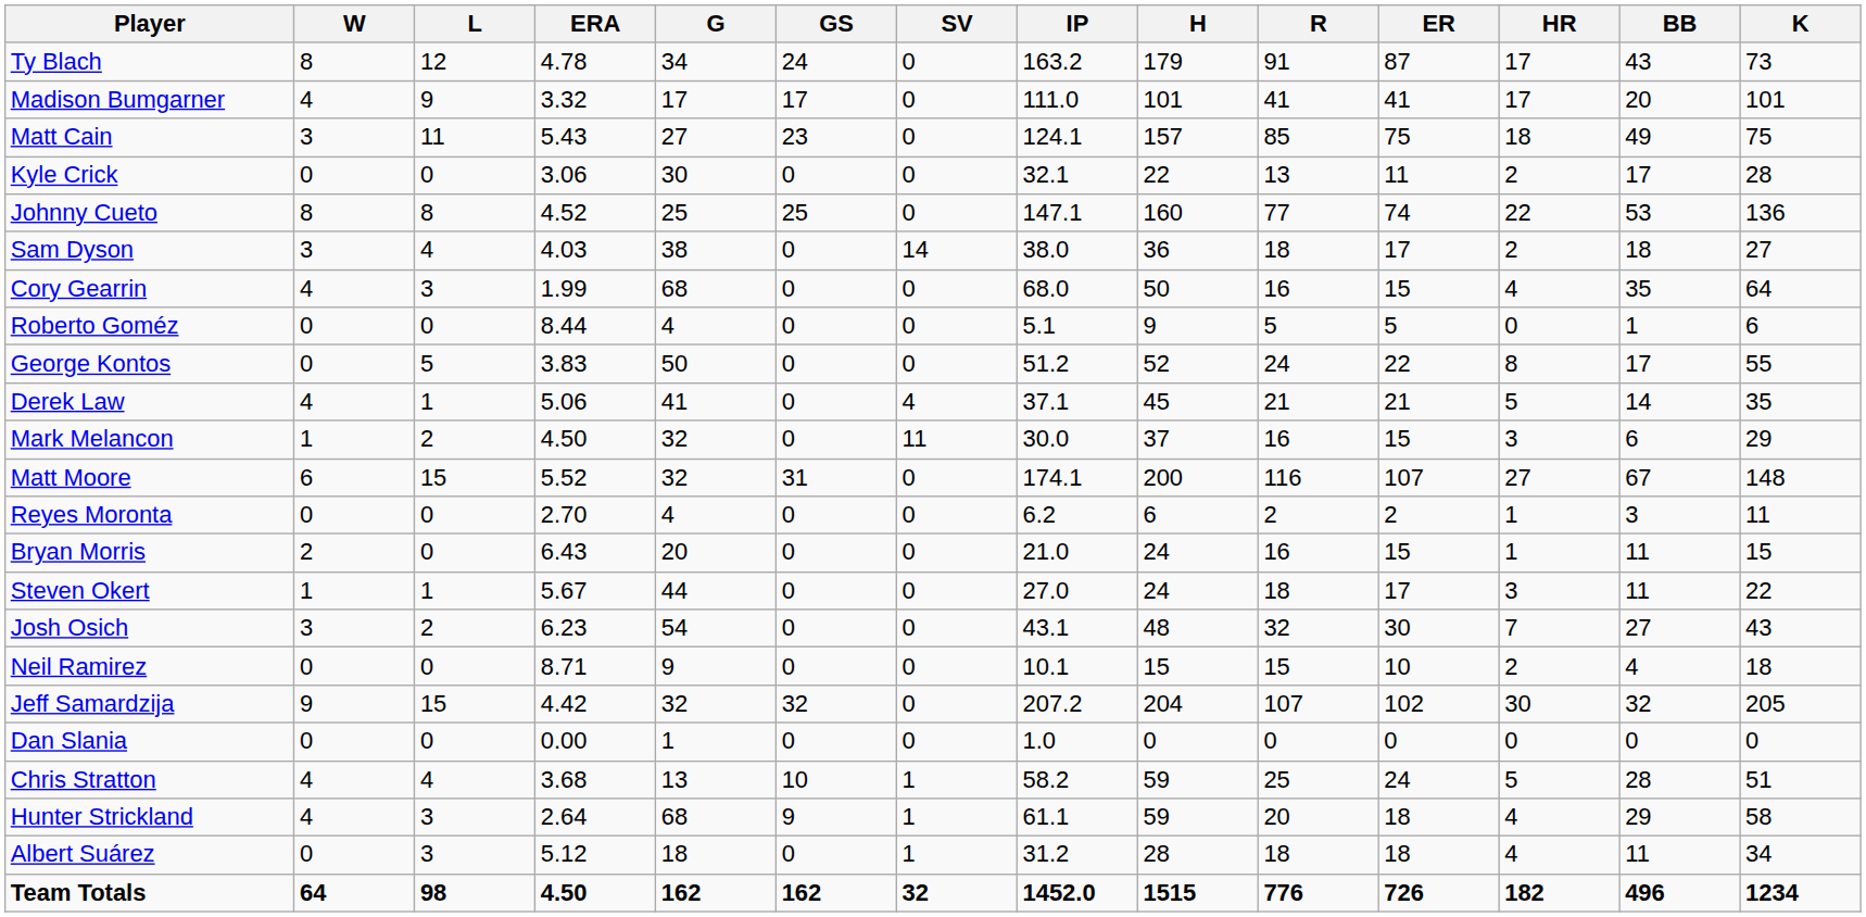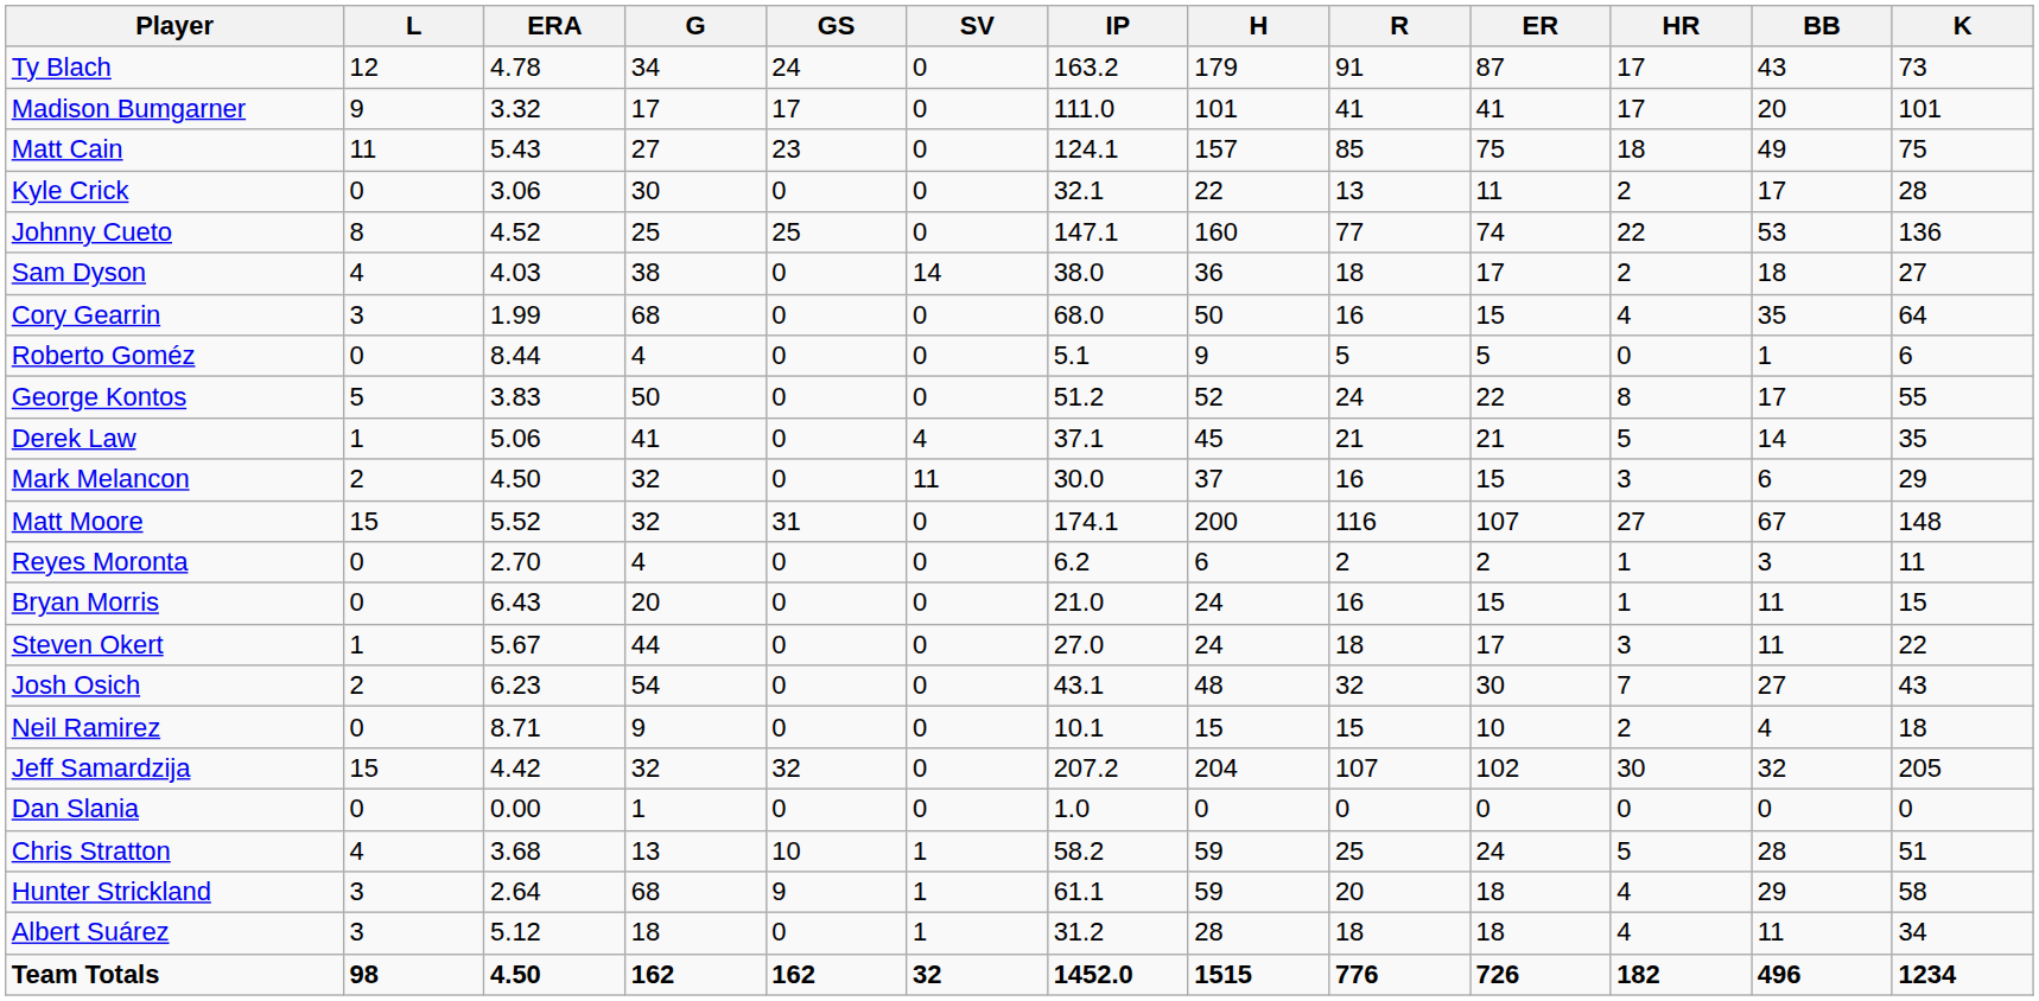 <table class="wikitable sortable">
 <tr>
 <th bgcolor="#DDDDFF" width="12%">Player</th>
-<th bgcolor="#DDDDFF" width="5%">W</th>
 <th bgcolor="#DDDDFF" width="5%">L</th>
 <th bgcolor="#DDDDFF" width="5%">ERA</th>
 <th bgcolor="#DDDDFF" width="5%">G</th>
 <th bgcolor="#DDDDFF" width="5%">GS</th>
 <th bgcolor="#DDDDFF" width="5%">SV</th>
 <th bgcolor="#DDDDFF" width="5%">IP</th>
 <th bgcolor="#DDDDFF" width="5%">H</th>
 <th bgcolor="#DDDDFF" width="5%">R</th>
 <th bgcolor="#DDDDFF" width="5%">ER</th>
 <th bgcolor="#DDDDFF" width="5%">HR</th>
 <th bgcolor="#DDDDFF" width="5%">BB</th>
 <th bgcolor="#DDDDFF" width="5%">K</th>
 </tr>
 <tr>
 <td><a href='#'>Ty Blach</a></td>
-<td>8</td>
 <td>12</td>
 <td>4.78</td>
 <td>34</td>
 <td>24</td>
 <td>0</td>
 <td>163.2</td>
 <td>179</td>
 <td>91</td>
 <td>87</td>
 <td>17</td>
 <td>43</td>
 <td>73</td>
 </tr>
 <tr>
 <td><a href='#'>Madison Bumgarner</a></td>
-<td>4</td>
 <td>9</td>
 <td>3.32</td>
 <td>17</td>
 <td>17</td>
 <td>0</td>
 <td>111.0</td>
 <td>101</td>
 <td>41</td>
 <td>41</td>
 <td>17</td>
 <td>20</td>
 <td>101</td>
 </tr>
 <tr>
 <td><a href='#'>Matt Cain</a></td>
-<td>3</td>
 <td>11</td>
 <td>5.43</td>
 <td>27</td>
 <td>23</td>
 <td>0</td>
 <td>124.1</td>
 <td>157</td>
 <td>85</td>
 <td>75</td>
 <td>18</td>
 <td>49</td>
 <td>75</td>
 </tr>
 <tr>
 <td><a href='#'>Kyle Crick</a></td>
 <td>0</td>
-<td>0</td>
 <td>3.06</td>
 <td>30</td>
 <td>0</td>
 <td>0</td>
 <td>32.1</td>
 <td>22</td>
 <td>13</td>
 <td>11</td>
 <td>2</td>
 <td>17</td>
 <td>28</td>
 </tr>
 <tr>
 <td><a href='#'>Johnny Cueto</a></td>
 <td>8</td>
-<td>8</td>
 <td>4.52</td>
 <td>25</td>
 <td>25</td>
 <td>0</td>
 <td>147.1</td>
 <td>160</td>
 <td>77</td>
 <td>74</td>
 <td>22</td>
 <td>53</td>
 <td>136</td>
 </tr>
 <tr>
 <td><a href='#'>Sam Dyson</a></td>
-<td>3</td>
 <td>4</td>
 <td>4.03</td>
 <td>38</td>
 <td>0</td>
 <td>14</td>
 <td>38.0</td>
 <td>36</td>
 <td>18</td>
 <td>17</td>
 <td>2</td>
 <td>18</td>
 <td>27</td>
 </tr>
 <tr>
 <td><a href='#'>Cory Gearrin</a></td>
-<td>4</td>
 <td>3</td>
 <td>1.99</td>
 <td>68</td>
 <td>0</td>
 <td>0</td>
 <td>68.0</td>
 <td>50</td>
 <td>16</td>
 <td>15</td>
 <td>4</td>
 <td>35</td>
 <td>64</td>
 </tr>
 <tr>
 <td><a href='#'>Roberto Goméz</a></td>
 <td>0</td>
-<td>0</td>
 <td>8.44</td>
 <td>4</td>
 <td>0</td>
 <td>0</td>
 <td>5.1</td>
 <td>9</td>
 <td>5</td>
 <td>5</td>
 <td>0</td>
 <td>1</td>
 <td>6</td>
 </tr>
 <tr>
 <td><a href='#'>George Kontos</a></td>
-<td>0</td>
 <td>5</td>
 <td>3.83</td>
 <td>50</td>
 <td>0</td>
 <td>0</td>
 <td>51.2</td>
 <td>52</td>
 <td>24</td>
 <td>22</td>
 <td>8</td>
 <td>17</td>
 <td>55</td>
 </tr>
 <tr>
 <td><a href='#'>Derek Law</a></td>
-<td>4</td>
 <td>1</td>
 <td>5.06</td>
 <td>41</td>
 <td>0</td>
 <td>4</td>
 <td>37.1</td>
 <td>45</td>
 <td>21</td>
 <td>21</td>
 <td>5</td>
 <td>14</td>
 <td>35</td>
 </tr>
 <tr>
 <td><a href='#'>Mark Melancon</a></td>
-<td>1</td>
 <td>2</td>
 <td>4.50</td>
 <td>32</td>
 <td>0</td>
 <td>11</td>
 <td>30.0</td>
 <td>37</td>
 <td>16</td>
 <td>15</td>
 <td>3</td>
 <td>6</td>
 <td>29</td>
 </tr>
 <tr>
 <td><a href='#'>Matt Moore</a></td>
-<td>6</td>
 <td>15</td>
 <td>5.52</td>
 <td>32</td>
 <td>31</td>
 <td>0</td>
 <td>174.1</td>
 <td>200</td>
 <td>116</td>
 <td>107</td>
 <td>27</td>
 <td>67</td>
 <td>148</td>
 </tr>
 <tr>
 <td><a href='#'>Reyes Moronta</a></td>
 <td>0</td>
-<td>0</td>
 <td>2.70</td>
 <td>4</td>
 <td>0</td>
 <td>0</td>
 <td>6.2</td>
 <td>6</td>
 <td>2</td>
 <td>2</td>
 <td>1</td>
 <td>3</td>
 <td>11</td>
 </tr>
 <tr>
 <td><a href='#'>Bryan Morris</a></td>
-<td>2</td>
 <td>0</td>
 <td>6.43</td>
 <td>20</td>
 <td>0</td>
 <td>0</td>
 <td>21.0</td>
 <td>24</td>
 <td>16</td>
 <td>15</td>
 <td>1</td>
 <td>11</td>
 <td>15</td>
 </tr>
 <tr>
 <td><a href='#'>Steven Okert</a></td>
 <td>1</td>
-<td>1</td>
 <td>5.67</td>
 <td>44</td>
 <td>0</td>
 <td>0</td>
 <td>27.0</td>
 <td>24</td>
 <td>18</td>
 <td>17</td>
 <td>3</td>
 <td>11</td>
 <td>22</td>
 </tr>
 <tr>
 <td><a href='#'>Josh Osich</a></td>
-<td>3</td>
 <td>2</td>
 <td>6.23</td>
 <td>54</td>
 <td>0</td>
 <td>0</td>
 <td>43.1</td>
 <td>48</td>
 <td>32</td>
 <td>30</td>
 <td>7</td>
 <td>27</td>
 <td>43</td>
 </tr>
 <tr>
 <td><a href='#'>Neil Ramirez</a></td>
 <td>0</td>
-<td>0</td>
 <td>8.71</td>
 <td>9</td>
 <td>0</td>
 <td>0</td>
 <td>10.1</td>
 <td>15</td>
 <td>15</td>
 <td>10</td>
 <td>2</td>
 <td>4</td>
 <td>18</td>
 </tr>
 <tr>
 <td><a href='#'>Jeff Samardzija</a></td>
-<td>9</td>
 <td>15</td>
 <td>4.42</td>
 <td>32</td>
 <td>32</td>
 <td>0</td>
 <td>207.2</td>
 <td>204</td>
 <td>107</td>
 <td>102</td>
 <td>30</td>
 <td>32</td>
 <td>205</td>
 </tr>
 <tr>
 <td><a href='#'>Dan Slania</a></td>
 <td>0</td>
-<td>0</td>
 <td>0.00</td>
 <td>1</td>
 <td>0</td>
 <td>0</td>
 <td>1.0</td>
 <td>0</td>
 <td>0</td>
 <td>0</td>
 <td>0</td>
 <td>0</td>
 <td>0</td>
 </tr>
 <tr>
 <td><a href='#'>Chris Stratton</a></td>
 <td>4</td>
-<td>4</td>
 <td>3.68</td>
 <td>13</td>
 <td>10</td>
 <td>1</td>
 <td>58.2</td>
 <td>59</td>
 <td>25</td>
 <td>24</td>
 <td>5</td>
 <td>28</td>
 <td>51</td>
 </tr>
 <tr>
 <td><a href='#'>Hunter Strickland</a></td>
-<td>4</td>
 <td>3</td>
 <td>2.64</td>
 <td>68</td>
 <td>9</td>
 <td>1</td>
 <td>61.1</td>
 <td>59</td>
 <td>20</td>
 <td>18</td>
 <td>4</td>
 <td>29</td>
 <td>58</td>
 </tr>
 <tr>
 <td><a href='#'>Albert Suárez</a></td>
-<td>0</td>
 <td>3</td>
 <td>5.12</td>
 <td>18</td>
 <td>0</td>
 <td>1</td>
 <td>31.2</td>
 <td>28</td>
 <td>18</td>
 <td>18</td>
 <td>4</td>
 <td>11</td>
 <td>34</td>
 </tr>
 <tr>
 <td><strong>Team Totals</strong></td>
-<td><strong>64</strong></td>
 <td><strong>98</strong></td>
 <td><strong>4.50</strong></td>
 <td><strong>162</strong></td>
 <td><strong>162</strong></td>
 <td><strong>32</strong></td>
 <td><strong>1452.0</strong></td>
 <td><strong>1515</strong></td>
 <td><strong>776</strong></td>
 <td><strong>726</strong></td>
 <td><strong>182</strong></td>
 <td><strong>496</strong></td>
 <td><strong>1234</strong></td>
 </tr>
 </table>
